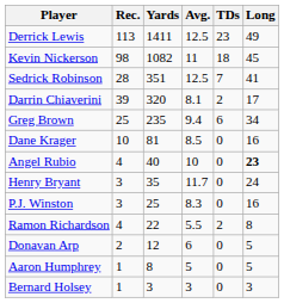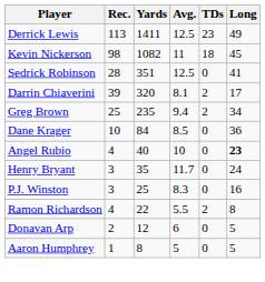 <table class="sortable wikitable">
 <tr>
 <th>Player</th>
 <th>Rec.</th>
 <th>Yards</th>
 <th>Avg.</th>
 <th>TDs</th>
 <th>Long</th>
 </tr>
 <tr>
 <td><a href='#'>Derrick Lewis</a></td>
 <td>113</td>
 <td>1411</td>
 <td>12.5</td>
 <td>23</td>
 <td>49</td>
 </tr>
 <tr>
 <td><a href='#'>Kevin Nickerson</a></td>
 <td>98</td>
 <td>1082</td>
 <td>11</td>
 <td>18</td>
 <td>45</td>
 </tr>
 <tr>
 <td><a href='#'>Sedrick Robinson</a></td>
 <td>28</td>
 <td>351</td>
 <td>12.5</td>
-<td>7</td>
+<td>0</td>
 <td>41</td>
 </tr>
 <tr>
 <td><a href='#'>Darrin Chiaverini</a></td>
 <td>39</td>
 <td>320</td>
 <td>8.1</td>
 <td>2</td>
 <td>17</td>
 </tr>
 <tr>
 <td><a href='#'>Greg Brown</a></td>
 <td>25</td>
 <td>235</td>
 <td>9.4</td>
-<td>6</td>
+<td>2</td>
 <td>34</td>
 </tr>
 <tr>
 <td><a href='#'>Dane Krager</a></td>
 <td>10</td>
-<td>81</td>
+<td>84</td>
 <td>8.5</td>
 <td>0</td>
-<td>16</td>
+<td>36</td>
 </tr>
 <tr>
 <td><a href='#'>Angel Rubio</a></td>
 <td>4</td>
 <td>40</td>
 <td>10</td>
 <td>0</td>
 <td><strong>23</strong></td>
 </tr>
 <tr>
 <td><a href='#'>Henry Bryant</a></td>
 <td>3</td>
 <td>35</td>
 <td>11.7</td>
 <td>0</td>
 <td>24</td>
 </tr>
 <tr>
 <td><a href='#'>P.J. Winston</a></td>
 <td>3</td>
 <td>25</td>
 <td>8.3</td>
 <td>0</td>
 <td>16</td>
 </tr>
 <tr>
 <td><a href='#'>Ramon Richardson</a></td>
 <td>4</td>
 <td>22</td>
 <td>5.5</td>
 <td>2</td>
 <td>8</td>
 </tr>
 <tr>
 <td><a href='#'>Donavan Arp</a></td>
 <td>2</td>
 <td>12</td>
 <td>6</td>
 <td>0</td>
 <td>5</td>
 </tr>
 <tr>
 <td><a href='#'>Aaron Humphrey</a></td>
 <td>1</td>
 <td>8</td>
 <td>5</td>
 <td>0</td>
 <td>5</td>
 </tr>
-<tr>
-<td><a href='#'>Bernard Holsey</a></td>
-<td>1</td>
-<td>3</td>
-<td>3</td>
-<td>0</td>
-<td>3</td>
-</tr>
 </table>
